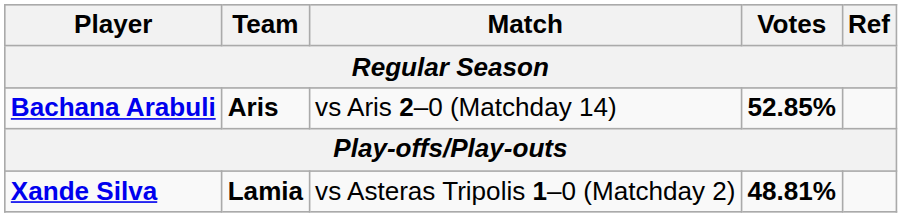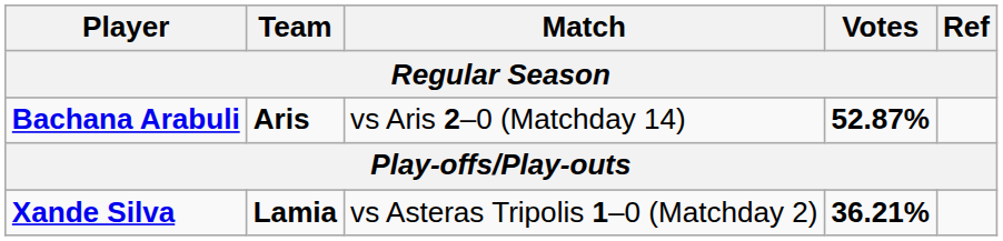 <table class="wikitable" style="text-align: left;">
 <tr>
 <th>Player</th>
 <th>Team</th>
 <th>Match</th>
 <th>Votes</th>
 <th>Ref</th>
 </tr>
 <tr>
 <th colspan="5" align="center"><em>Regular Season</em></th>
 </tr>
 <tr>
 <td> <strong><a href='#'>Bachana Arabuli</a></strong></td>
 <td><strong>Aris</strong></td>
 <td>vs Aris <strong>2</strong>–0 (Matchday 14)</td>
-<td><strong>52.85%</strong></td>
+<td><strong>52.87%</strong></td>
 <td align="center"></td>
 </tr>
 <tr>
 <th colspan="5" align="center"><em>Play-offs/Play-outs</em></th>
 </tr>
 <tr>
 <td> <strong><a href='#'>Xande Silva</a></strong></td>
 <td><strong>Lamia</strong></td>
 <td>vs  Asteras Tripolis <strong>1</strong>–0 (Matchday 2)</td>
-<td><strong>48.81%</strong></td>
+<td><strong>36.21%</strong></td>
 <td align="center"></td>
 </tr>
 </table>
